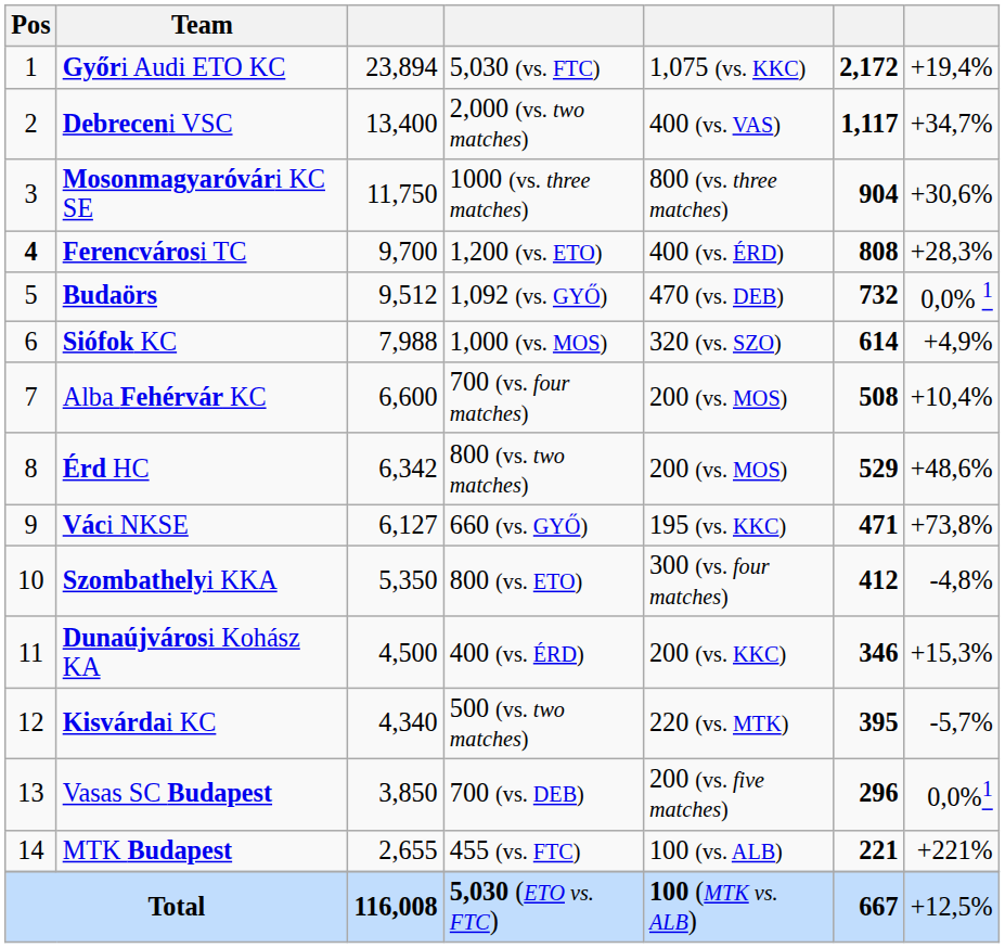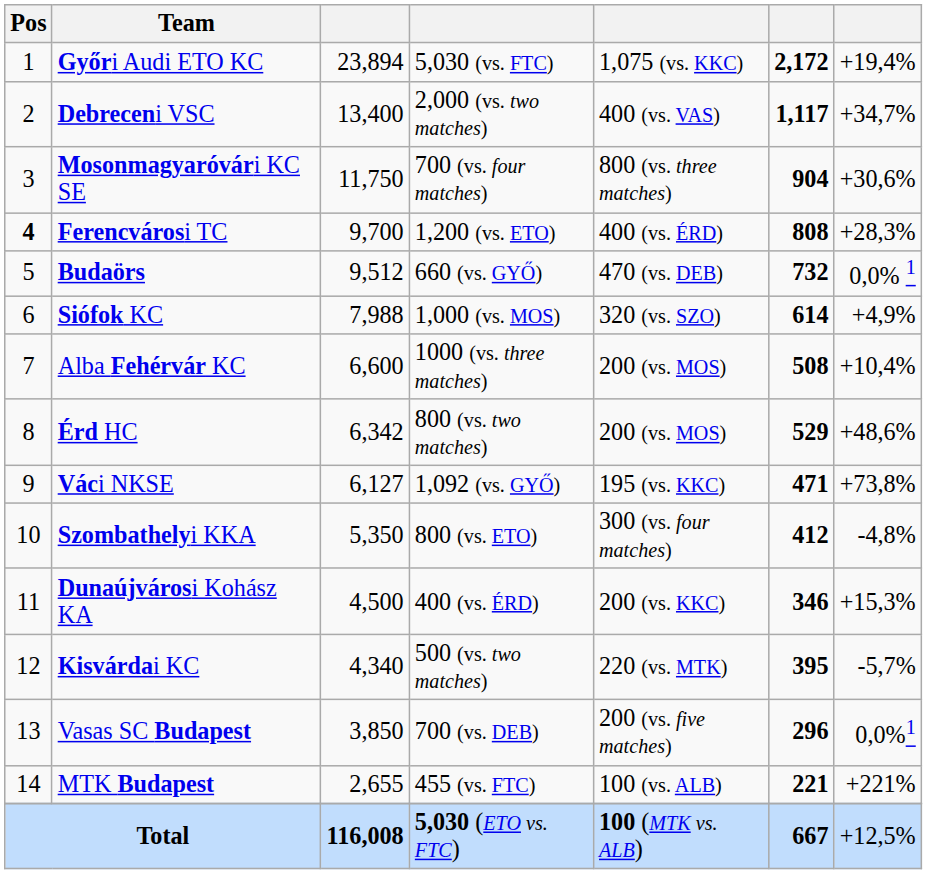 <table class="wikitable" style="text-align:right">
 <tr>
 <th>Pos</th>
 <th>Team</th>
 <th></th>
 <th></th>
 <th></th>
 <th></th>
 <th></th>
 </tr>
 <tr>
 <td align="center">1</td>
 <td align="left"><a href='#'><strong>Győr</strong>i Audi ETO KC</a></td>
 <td>23,894 </td>
 <td align="left">5,030 <small>(vs. <a href='#'>FTC</a>)</small></td>
 <td align="left">1,075 <small>(vs. <a href='#'>KKC</a>)</small></td>
 <td><strong>2,172</strong></td>
 <td>+19,4%</td>
 </tr>
 <tr>
 <td align="center">2</td>
 <td align="left"><a href='#'><strong>Debrecen</strong>i VSC</a></td>
 <td>13,400 </td>
 <td align="left">2,000 <small>(vs. <em>two matches</em>)</small></td>
 <td align="left">400 <small>(vs. <a href='#'>VAS</a>)</small></td>
 <td><strong>1,117</strong></td>
 <td>+34,7%</td>
 </tr>
 <tr>
 <td align="center">3</td>
 <td align="left"><a href='#'><strong>Mosonmagyaróvár</strong>i KC SE</a></td>
 <td>11,750 </td>
-<td align="left">1000 <small>(vs. <em>three matches</em>)</small></td>
+<td align="left">700 <small>(vs. <em>four matches</em>)</small></td>
 <td align="left">800 <small>(vs. <em>three matches</em>)</small></td>
 <td><strong>904</strong></td>
 <td>+30,6%</td>
 </tr>
 <tr>
 <td align="center"><strong>4</strong></td>
 <td align="left"><a href='#'><strong>Ferencváros</strong>i TC</a></td>
 <td>9,700 </td>
 <td align="left">1,200 <small>(vs. <a href='#'>ETO</a>)</small></td>
 <td align="left">400 <small>(vs. <a href='#'>ÉRD</a>)</small></td>
 <td><strong>808</strong></td>
 <td>+28,3%</td>
 </tr>
 <tr>
 <td align="center">5</td>
 <td align="left"><a href='#'><strong>Budaörs</strong></a></td>
 <td>9,512 </td>
-<td align="left">1,092 <small>(vs. <a href='#'>GYŐ</a>)</small></td>
+<td align="left">660 <small>(vs. <a href='#'>GYŐ</a>)</small></td>
 <td align="left">470 <small>(vs. <a href='#'>DEB</a>)</small></td>
 <td><strong>732</strong></td>
 <td>0,0% <a href='#'><sup>1</sup></a></td>
 </tr>
 <tr>
 <td align="center">6</td>
 <td align="left"><a href='#'><strong>Siófok</strong> KC</a></td>
 <td>7,988 </td>
 <td align="left">1,000 <small>(vs. <a href='#'>MOS</a>)</small></td>
 <td align="left">320 <small>(vs. <a href='#'>SZO</a>)</small></td>
 <td><strong>614</strong></td>
 <td>+4,9%</td>
 </tr>
 <tr>
 <td align="center">7</td>
 <td align="left"><a href='#'>Alba <strong>Fehérvár</strong> KC</a></td>
 <td>6,600 </td>
-<td align="left">700 <small>(vs. <em>four matches</em>)</small></td>
+<td align="left">1000 <small>(vs. <em>three matches</em>)</small></td>
 <td align="left">200 <small>(vs. <a href='#'>MOS</a>)</small></td>
 <td><strong>508</strong></td>
 <td>+10,4%</td>
 </tr>
 <tr>
 <td align="center">8</td>
 <td align="left"><a href='#'><strong>Érd</strong> HC</a></td>
 <td>6,342 </td>
 <td align="left">800 <small>(vs. <em>two matches</em>)</small></td>
 <td align="left">200 <small>(vs. <a href='#'>MOS</a>)</small></td>
 <td><strong>529</strong></td>
 <td>+48,6%</td>
 </tr>
 <tr>
 <td align="center">9</td>
 <td align="left"><a href='#'><strong>Vác</strong>i NKSE</a></td>
 <td>6,127 </td>
-<td align="left">660 <small>(vs. <a href='#'>GYŐ</a>)</small></td>
+<td align="left">1,092 <small>(vs. <a href='#'>GYŐ</a>)</small></td>
 <td align="left">195 <small>(vs. <a href='#'>KKC</a>)</small></td>
 <td><strong>471</strong></td>
 <td>+73,8%</td>
 </tr>
 <tr>
 <td align="center">10</td>
 <td align="left"><a href='#'><strong>Szombathely</strong>i KKA</a></td>
 <td>5,350 </td>
 <td align="left">800 <small>(vs. <a href='#'>ETO</a>)</small></td>
 <td align="left">300 <small>(vs. <em>four matches</em>)</small></td>
 <td><strong>412</strong></td>
 <td>-4,8%</td>
 </tr>
 <tr>
 <td align="center">11</td>
 <td align="left"><a href='#'><strong>Dunaújváros</strong>i Kohász KA</a></td>
 <td>4,500 </td>
 <td align="left">400 <small>(vs. <a href='#'>ÉRD</a>)</small></td>
 <td align="left">200 <small>(vs. <a href='#'>KKC</a>)</small></td>
 <td><strong>346</strong></td>
 <td>+15,3%</td>
 </tr>
 <tr>
 <td align="center">12</td>
 <td align="left"><a href='#'><strong>Kisvárda</strong>i KC</a></td>
 <td>4,340 </td>
 <td align="left">500 <small>(vs. <em>two matches</em>)</small></td>
 <td align="left">220 <small>(vs. <a href='#'>MTK</a>)</small></td>
 <td><strong>395</strong></td>
 <td>-5,7%</td>
 </tr>
 <tr>
 <td align="center">13</td>
 <td align="left"><a href='#'>Vasas SC <strong>Budapest</strong></a></td>
 <td>3,850 </td>
 <td align="left">700 <small>(vs. <a href='#'>DEB</a>)</small></td>
 <td align="left">200 <small>(vs. <em>five matches</em>)</small></td>
 <td><strong>296</strong></td>
 <td>0,0%<a href='#'><sup>1</sup></a></td>
 </tr>
 <tr>
 <td align="center">14</td>
 <td align="left"><a href='#'>MTK <strong>Budapest</strong></a></td>
 <td>2,655 </td>
 <td align="left">455 <small>(vs. <a href='#'>FTC</a>)</small></td>
 <td align="left">100 <small>(vs. <a href='#'>ALB</a>)</small></td>
 <td><strong>221</strong></td>
 <td>+221%</td>
 </tr>
 <tr>
 </tr>
 <tr bgcolor=#c1ddfd>
 <td align=center colspan="2"><strong>Total</strong></td>
 <td><strong>116,008</strong></td>
 <td align="left"><strong>5,030</strong> (<small><em><a href='#'>ETO</a> vs. <a href='#'>FTC</a></em></small>)</td>
 <td align="left"><strong>100</strong> (<small><em><a href='#'>MTK</a> vs. <a href='#'>ALB</a></em></small>)</td>
 <td><strong>667</strong></td>
 <td>+12,5%</td>
 </tr>
 </table>
